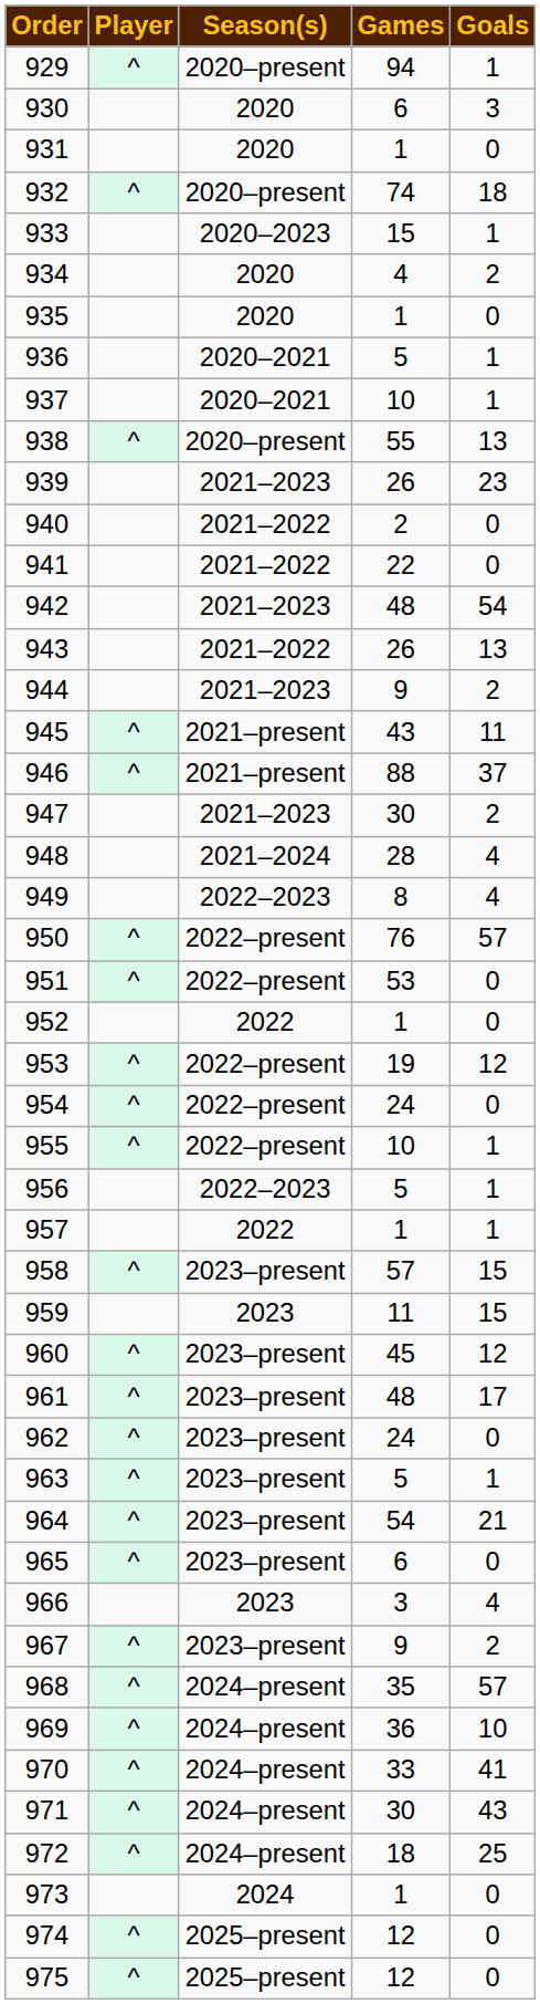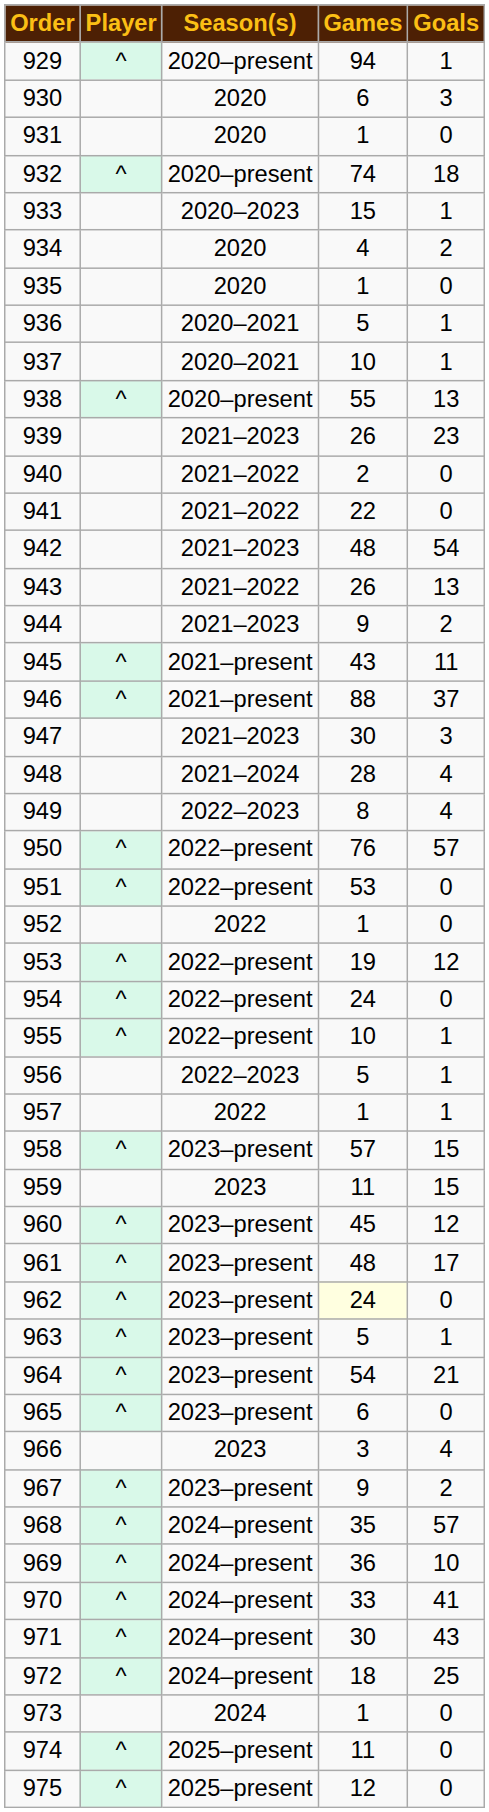 <table class="wikitable sortable" style="text-align:center; width=70%">
 <tr>
 <th style="background: #4D2004; color: #FBBF15; font-weight:bold">Order</th>
 <th style="background: #4D2004; color: #FBBF15; font-weight:bold">Player</th>
 <th style="background: #4D2004; color: #FBBF15; font-weight:bold">Season(s)</th>
 <th style="background: #4D2004; color: #FBBF15; font-weight:bold">Games</th>
 <th style="background: #4D2004; color: #FBBF15; font-weight:bold">Goals</th>
 </tr>
 <tr>
 <td>929</td>
 <td style="background:#D9F9E9">^</td>
 <td>2020–present</td>
 <td>94</td>
 <td>1</td>
 </tr>
 <tr>
 <td>930</td>
 <td></td>
 <td>2020</td>
 <td>6</td>
 <td>3</td>
 </tr>
 <tr>
 <td>931</td>
 <td></td>
 <td>2020</td>
 <td>1</td>
 <td>0</td>
 </tr>
 <tr>
 <td>932</td>
 <td style="background:#D9F9E9">^</td>
 <td>2020–present</td>
 <td>74</td>
 <td>18</td>
 </tr>
 <tr>
 <td>933</td>
 <td></td>
 <td>2020–2023</td>
 <td>15</td>
 <td>1</td>
 </tr>
 <tr>
 <td>934</td>
 <td></td>
 <td>2020</td>
 <td>4</td>
 <td>2</td>
 </tr>
 <tr>
 <td>935</td>
 <td></td>
 <td>2020</td>
 <td>1</td>
 <td>0</td>
 </tr>
 <tr>
 <td>936</td>
 <td></td>
 <td>2020–2021</td>
 <td>5</td>
 <td>1</td>
 </tr>
 <tr>
 <td>937</td>
 <td></td>
 <td>2020–2021</td>
 <td>10</td>
 <td>1</td>
 </tr>
 <tr>
 <td>938</td>
 <td style="background:#D9F9E9">^</td>
 <td>2020–present</td>
 <td>55</td>
 <td>13</td>
 </tr>
 <tr>
 <td>939</td>
 <td></td>
 <td>2021–2023</td>
 <td>26</td>
 <td>23</td>
 </tr>
 <tr>
 <td>940</td>
 <td></td>
 <td>2021–2022</td>
 <td>2</td>
 <td>0</td>
 </tr>
 <tr>
 <td>941</td>
 <td></td>
 <td>2021–2022</td>
 <td>22</td>
 <td>0</td>
 </tr>
 <tr>
 <td>942</td>
 <td></td>
 <td>2021–2023</td>
 <td>48</td>
 <td>54</td>
 </tr>
 <tr>
 <td>943</td>
 <td></td>
 <td>2021–2022</td>
 <td>26</td>
 <td>13</td>
 </tr>
 <tr>
 <td>944</td>
 <td></td>
 <td>2021–2023</td>
 <td>9</td>
 <td>2</td>
 </tr>
 <tr>
 <td>945</td>
 <td style="background:#D9F9E9">^</td>
 <td>2021–present</td>
 <td>43</td>
 <td>11</td>
 </tr>
 <tr>
 <td>946</td>
 <td style="background:#D9F9E9">^</td>
 <td>2021–present</td>
 <td>88</td>
 <td>37</td>
 </tr>
 <tr>
 <td>947</td>
 <td></td>
 <td>2021–2023</td>
 <td>30</td>
-<td>2</td>
+<td>3</td>
 </tr>
 <tr>
 <td>948</td>
 <td></td>
 <td>2021–2024</td>
 <td>28</td>
 <td>4</td>
 </tr>
 <tr>
 <td>949</td>
 <td></td>
 <td>2022–2023</td>
 <td>8</td>
 <td>4</td>
 </tr>
 <tr>
 <td>950</td>
 <td style="background:#D9F9E9">^</td>
 <td>2022–present</td>
 <td>76</td>
 <td>57</td>
 </tr>
 <tr>
 <td>951</td>
 <td style="background:#D9F9E9">^</td>
 <td>2022–present</td>
 <td>53</td>
 <td>0</td>
 </tr>
 <tr>
 <td>952</td>
 <td></td>
 <td>2022</td>
 <td>1</td>
 <td>0</td>
 </tr>
 <tr>
 <td>953</td>
 <td style="background:#D9F9E9">^</td>
 <td>2022–present</td>
 <td>19</td>
 <td>12</td>
 </tr>
 <tr>
 <td>954</td>
 <td style="background:#D9F9E9">^</td>
 <td>2022–present</td>
 <td>24</td>
 <td>0</td>
 </tr>
 <tr>
 <td>955</td>
 <td style="background:#D9F9E9">^</td>
 <td>2022–present</td>
 <td>10</td>
 <td>1</td>
 </tr>
 <tr>
 <td>956</td>
 <td></td>
 <td>2022–2023</td>
 <td>5</td>
 <td>1</td>
 </tr>
 <tr>
 <td>957</td>
 <td></td>
 <td>2022</td>
 <td>1</td>
 <td>1</td>
 </tr>
 <tr>
 <td>958</td>
 <td style="background:#D9F9E9">^</td>
 <td>2023–present</td>
 <td>57</td>
 <td>15</td>
 </tr>
 <tr>
 <td>959</td>
 <td></td>
 <td>2023</td>
 <td>11</td>
 <td>15</td>
 </tr>
 <tr>
 <td>960</td>
 <td style="background:#D9F9E9">^</td>
 <td>2023–present</td>
 <td>45</td>
 <td>12</td>
 </tr>
 <tr>
 <td>961</td>
 <td style="background:#D9F9E9">^</td>
 <td>2023–present</td>
 <td>48</td>
 <td>17</td>
 </tr>
 <tr>
 <td>962</td>
 <td style="background:#D9F9E9">^</td>
 <td>2023–present</td>
-<td>24</td>
+<td style="background: lightyellow;">24</td>
 <td>0</td>
 </tr>
 <tr>
 <td>963</td>
 <td style="background:#D9F9E9">^</td>
 <td>2023–present</td>
 <td>5</td>
 <td>1</td>
 </tr>
 <tr>
 <td>964</td>
 <td style="background:#D9F9E9">^</td>
 <td>2023–present</td>
 <td>54</td>
 <td>21</td>
 </tr>
 <tr>
 <td>965</td>
 <td style="background:#D9F9E9">^</td>
 <td>2023–present</td>
 <td>6</td>
 <td>0</td>
 </tr>
 <tr>
 <td>966</td>
 <td></td>
 <td>2023</td>
 <td>3</td>
 <td>4</td>
 </tr>
 <tr>
 <td>967</td>
 <td style="background:#D9F9E9">^</td>
 <td>2023–present</td>
 <td>9</td>
 <td>2</td>
 </tr>
 <tr>
 <td>968</td>
 <td style="background:#D9F9E9">^</td>
 <td>2024–present</td>
 <td>35</td>
 <td>57</td>
 </tr>
 <tr>
 <td>969</td>
 <td style="background:#D9F9E9">^</td>
 <td>2024–present</td>
 <td>36</td>
 <td>10</td>
 </tr>
 <tr>
 <td>970</td>
 <td style="background:#D9F9E9">^</td>
 <td>2024–present</td>
 <td>33</td>
 <td>41</td>
 </tr>
 <tr>
 <td>971</td>
 <td style="background:#D9F9E9">^</td>
 <td>2024–present</td>
 <td>30</td>
 <td>43</td>
 </tr>
 <tr>
 <td>972</td>
 <td style="background:#D9F9E9">^</td>
 <td>2024–present</td>
 <td>18</td>
 <td>25</td>
 </tr>
 <tr>
 <td>973</td>
 <td></td>
 <td>2024</td>
 <td>1</td>
 <td>0</td>
 </tr>
 <tr>
 <td>974</td>
 <td style="background:#D9F9E9">^</td>
 <td>2025–present</td>
-<td>12</td>
+<td>11</td>
 <td>0</td>
 </tr>
 <tr>
 <td>975</td>
 <td style="background:#D9F9E9">^</td>
 <td>2025–present</td>
 <td>12</td>
 <td>0</td>
 </tr>
 </table>
